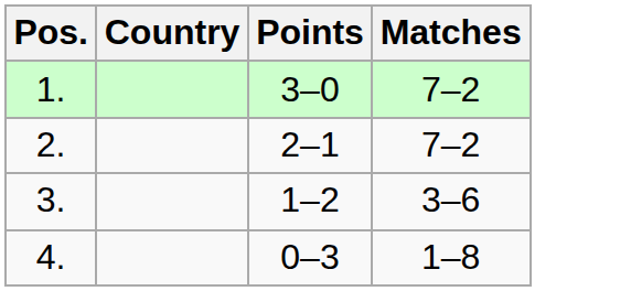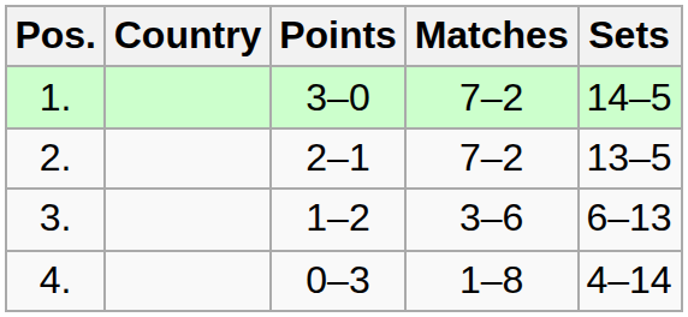 <table class="wikitable" style="text-align: center;">
 <tr>
 <th scope="col">Pos.</th>
 <th scope="col">Country</th>
 <th scope="col">Points</th>
 <th scope="col">Matches</th>
+<th scope="col">Sets</th>
 </tr>
 <tr style="background: #CFC;">
 <td>1.</td>
 <td style="text-align: left;"></td>
 <td>3–0</td>
 <td>7–2</td>
+<td>14–5</td>
 </tr>
 <tr>
 <td>2.</td>
 <td style="text-align: left;"></td>
 <td>2–1</td>
 <td>7–2</td>
+<td>13–5</td>
 </tr>
 <tr>
 <td>3.</td>
 <td style="text-align: left;"></td>
 <td>1–2</td>
 <td>3–6</td>
+<td>6–13</td>
 </tr>
 <tr>
 <td>4.</td>
 <td style="text-align: left;"></td>
 <td>0–3</td>
 <td>1–8</td>
+<td>4–14</td>
 </tr>
 </table>
